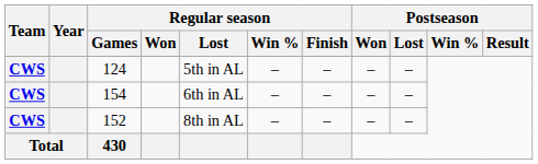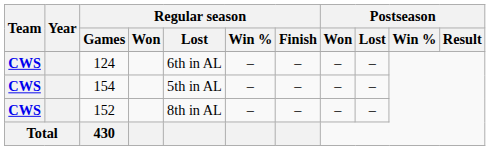 <table class="wikitable" style="font-size: 95%; text-align:center;">
 <tr>
 <th rowspan="2">Team</th>
 <th rowspan="2">Year</th>
 <th colspan="5">Regular season</th>
 <th colspan="4">Postseason</th>
 </tr>
 <tr>
 <th>Games</th>
 <th>Won</th>
 <th>Lost</th>
 <th>Win %</th>
 <th>Finish</th>
 <th>Won</th>
 <th>Lost</th>
 <th>Win %</th>
 <th>Result</th>
 </tr>
 <tr>
 </tr>
 <tr>
 <th><a href='#'>CWS</a></th>
 <th></th>
 <td>124</td>
 <td></td>
-<td>5th in AL</td>
+<td>6th in AL</td>
 <td>–</td>
 <td>–</td>
 <td>–</td>
 <td>–</td>
 </tr>
 <tr>
 <th><a href='#'>CWS</a></th>
 <th></th>
 <td>154</td>
 <td></td>
-<td>6th in AL</td>
+<td>5th in AL</td>
 <td>–</td>
 <td>–</td>
 <td>–</td>
 <td>–</td>
 </tr>
 <tr>
 <th><a href='#'>CWS</a></th>
 <th></th>
 <td>152</td>
 <td></td>
 <td>8th in AL</td>
 <td>–</td>
 <td>–</td>
 <td>–</td>
 <td>–</td>
 </tr>
 <tr>
 <th colspan="2">Total</th>
 <th>430</th>
 <th></th>
 <th></th>
 <th></th>
 <th></th>
 </tr>
 </table>
